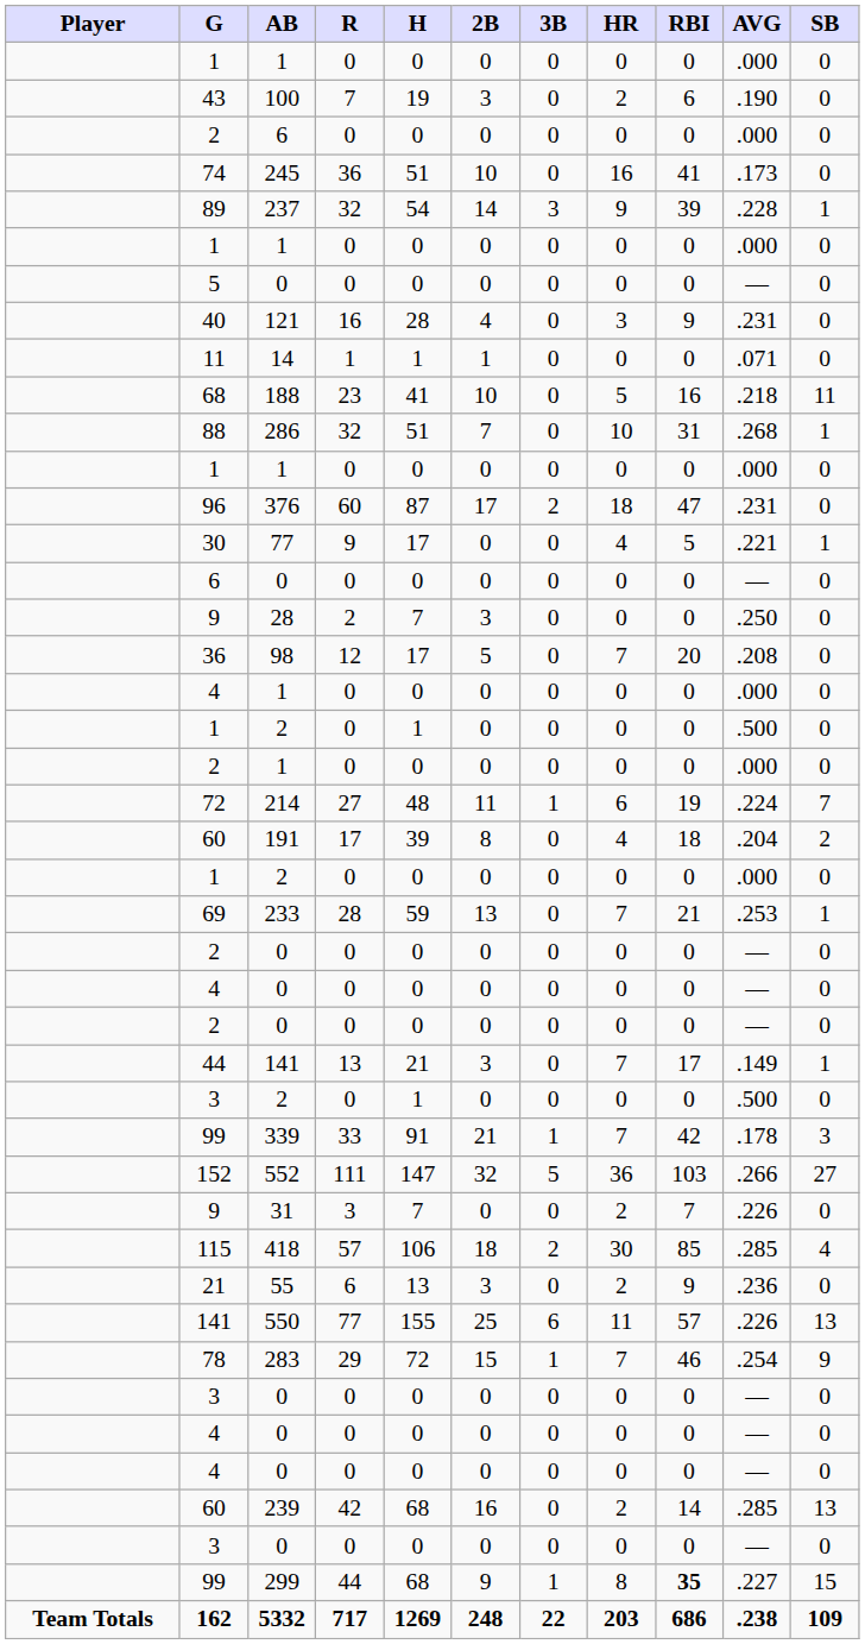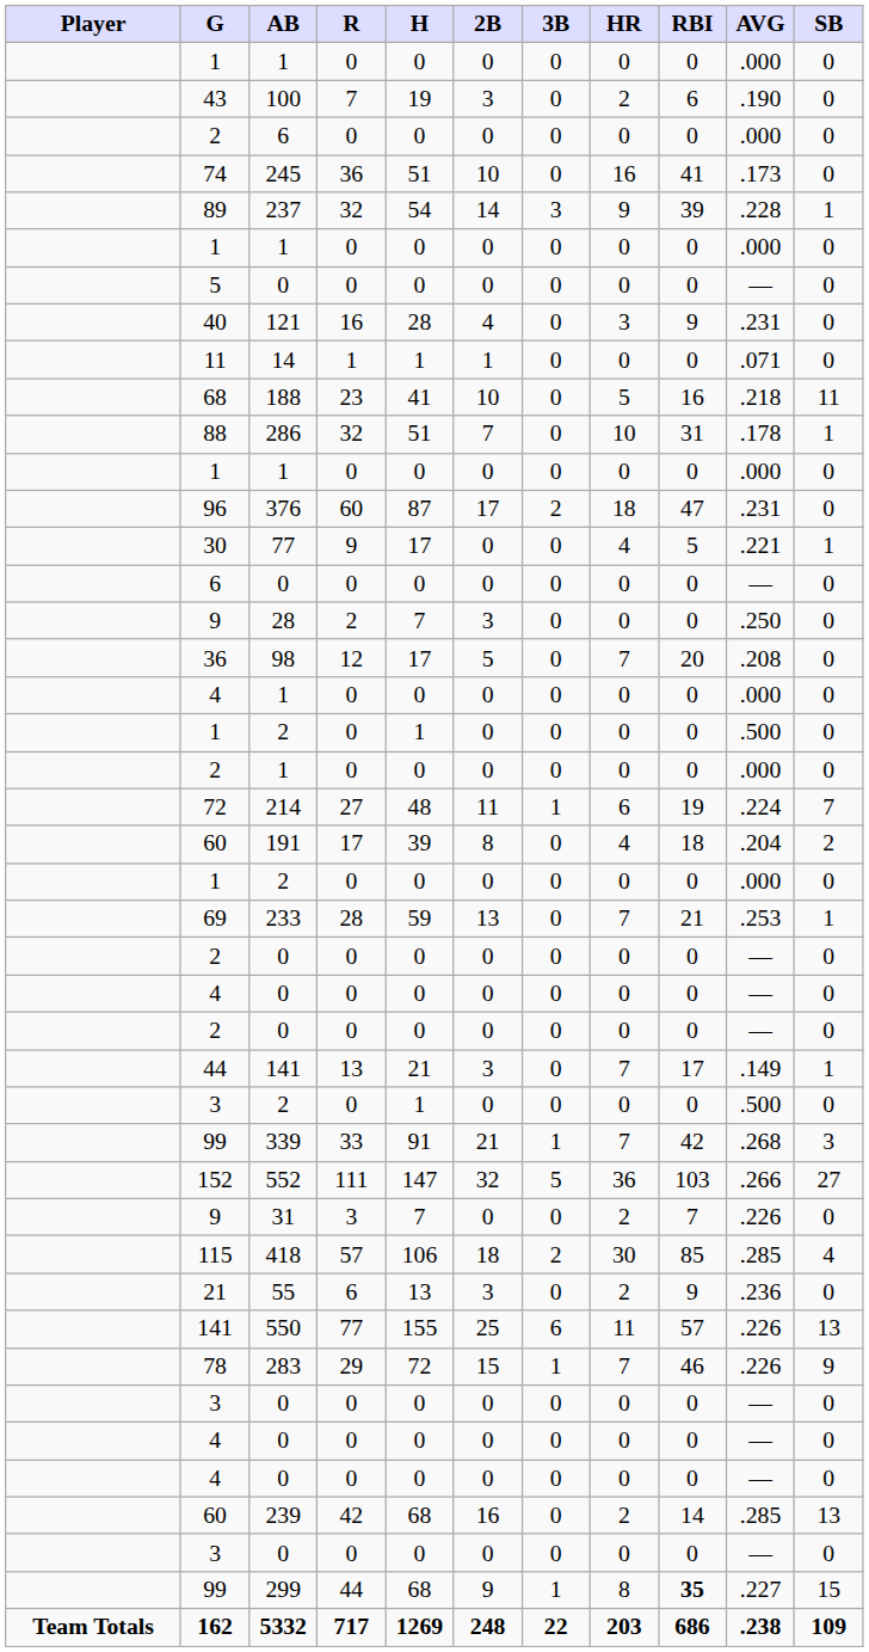 <table class="wikitable" style="text-align:center;">
 <tr>
 <th style="background:#ddf; width:18%;"><strong>Player</strong></th>
 <th style="background:#ddf; width:7%;"><strong>G</strong></th>
 <th style="background:#ddf; width:7%;"><strong>AB</strong></th>
 <th style="background:#ddf; width:7%;"><strong>R</strong></th>
 <th style="background:#ddf; width:7%;"><strong>H</strong></th>
 <th style="background:#ddf; width:7%;"><strong>2B</strong></th>
 <th style="background:#ddf; width:7%;"><strong>3B</strong></th>
 <th style="background:#ddf; width:7%;"><strong>HR</strong></th>
 <th style="background:#ddf; width:7%;"><strong>RBI</strong></th>
 <th style="background:#ddf; width:7%;"><strong>AVG</strong></th>
 <th style="background:#ddf; width:7%;"><strong>SB</strong></th>
 </tr>
 <tr>
 <td align=left></td>
 <td>1</td>
 <td>1</td>
 <td>0</td>
 <td>0</td>
 <td>0</td>
 <td>0</td>
 <td>0</td>
 <td>0</td>
 <td>.000</td>
 <td>0</td>
 </tr>
 <tr>
 <td align=left></td>
 <td>43</td>
 <td>100</td>
 <td>7</td>
 <td>19</td>
 <td>3</td>
 <td>0</td>
 <td>2</td>
 <td>6</td>
 <td>.190</td>
 <td>0</td>
 </tr>
 <tr>
 <td align=left></td>
 <td>2</td>
 <td>6</td>
 <td>0</td>
 <td>0</td>
 <td>0</td>
 <td>0</td>
 <td>0</td>
 <td>0</td>
 <td>.000</td>
 <td>0</td>
 </tr>
 <tr>
 <td align=left></td>
 <td>74</td>
 <td>245</td>
 <td>36</td>
 <td>51</td>
 <td>10</td>
 <td>0</td>
 <td>16</td>
 <td>41</td>
 <td>.173</td>
 <td>0</td>
 </tr>
 <tr>
 <td align=left></td>
 <td>89</td>
 <td>237</td>
 <td>32</td>
 <td>54</td>
 <td>14</td>
 <td>3</td>
 <td>9</td>
 <td>39</td>
 <td>.228</td>
 <td>1</td>
 </tr>
 <tr>
 <td align=left></td>
 <td>1</td>
 <td>1</td>
 <td>0</td>
 <td>0</td>
 <td>0</td>
 <td>0</td>
 <td>0</td>
 <td>0</td>
 <td>.000</td>
 <td>0</td>
 </tr>
 <tr>
 <td align=left></td>
 <td>5</td>
 <td>0</td>
 <td>0</td>
 <td>0</td>
 <td>0</td>
 <td>0</td>
 <td>0</td>
 <td>0</td>
 <td>—</td>
 <td>0</td>
 </tr>
 <tr>
 <td align=left></td>
 <td>40</td>
 <td>121</td>
 <td>16</td>
 <td>28</td>
 <td>4</td>
 <td>0</td>
 <td>3</td>
 <td>9</td>
 <td>.231</td>
 <td>0</td>
 </tr>
 <tr>
 <td align=left></td>
 <td>11</td>
 <td>14</td>
 <td>1</td>
 <td>1</td>
 <td>1</td>
 <td>0</td>
 <td>0</td>
 <td>0</td>
 <td>.071</td>
 <td>0</td>
 </tr>
 <tr>
 <td align=left></td>
 <td>68</td>
 <td>188</td>
 <td>23</td>
 <td>41</td>
 <td>10</td>
 <td>0</td>
 <td>5</td>
 <td>16</td>
 <td>.218</td>
 <td>11</td>
 </tr>
 <tr>
 <td align=left></td>
 <td>88</td>
 <td>286</td>
 <td>32</td>
 <td>51</td>
 <td>7</td>
 <td>0</td>
 <td>10</td>
 <td>31</td>
-<td>.268</td>
+<td>.178</td>
 <td>1</td>
 </tr>
 <tr>
 <td align=left></td>
 <td>1</td>
 <td>1</td>
 <td>0</td>
 <td>0</td>
 <td>0</td>
 <td>0</td>
 <td>0</td>
 <td>0</td>
 <td>.000</td>
 <td>0</td>
 </tr>
 <tr>
 <td align=left></td>
 <td>96</td>
 <td>376</td>
 <td>60</td>
 <td>87</td>
 <td>17</td>
 <td>2</td>
 <td>18</td>
 <td>47</td>
 <td>.231</td>
 <td>0</td>
 </tr>
 <tr>
 <td align=left></td>
 <td>30</td>
 <td>77</td>
 <td>9</td>
 <td>17</td>
 <td>0</td>
 <td>0</td>
 <td>4</td>
 <td>5</td>
 <td>.221</td>
 <td>1</td>
 </tr>
 <tr>
 <td align=left></td>
 <td>6</td>
 <td>0</td>
 <td>0</td>
 <td>0</td>
 <td>0</td>
 <td>0</td>
 <td>0</td>
 <td>0</td>
 <td>—</td>
 <td>0</td>
 </tr>
 <tr>
 <td align=left></td>
 <td>9</td>
 <td>28</td>
 <td>2</td>
 <td>7</td>
 <td>3</td>
 <td>0</td>
 <td>0</td>
 <td>0</td>
 <td>.250</td>
 <td>0</td>
 </tr>
 <tr>
 <td align=left></td>
 <td>36</td>
 <td>98</td>
 <td>12</td>
 <td>17</td>
 <td>5</td>
 <td>0</td>
 <td>7</td>
 <td>20</td>
 <td>.208</td>
 <td>0</td>
 </tr>
 <tr>
 <td align=left></td>
 <td>4</td>
 <td>1</td>
 <td>0</td>
 <td>0</td>
 <td>0</td>
 <td>0</td>
 <td>0</td>
 <td>0</td>
 <td>.000</td>
 <td>0</td>
 </tr>
 <tr>
 <td align=left></td>
 <td>1</td>
 <td>2</td>
 <td>0</td>
 <td>1</td>
 <td>0</td>
 <td>0</td>
 <td>0</td>
 <td>0</td>
 <td>.500</td>
 <td>0</td>
 </tr>
 <tr>
 <td align=left></td>
 <td>2</td>
 <td>1</td>
 <td>0</td>
 <td>0</td>
 <td>0</td>
 <td>0</td>
 <td>0</td>
 <td>0</td>
 <td>.000</td>
 <td>0</td>
 </tr>
 <tr>
 <td align=left></td>
 <td>72</td>
 <td>214</td>
 <td>27</td>
 <td>48</td>
 <td>11</td>
 <td>1</td>
 <td>6</td>
 <td>19</td>
 <td>.224</td>
 <td>7</td>
 </tr>
 <tr>
 <td align=left></td>
 <td>60</td>
 <td>191</td>
 <td>17</td>
 <td>39</td>
 <td>8</td>
 <td>0</td>
 <td>4</td>
 <td>18</td>
 <td>.204</td>
 <td>2</td>
 </tr>
 <tr>
 <td align=left></td>
 <td>1</td>
 <td>2</td>
 <td>0</td>
 <td>0</td>
 <td>0</td>
 <td>0</td>
 <td>0</td>
 <td>0</td>
 <td>.000</td>
 <td>0</td>
 </tr>
 <tr>
 <td align=left></td>
 <td>69</td>
 <td>233</td>
 <td>28</td>
 <td>59</td>
 <td>13</td>
 <td>0</td>
 <td>7</td>
 <td>21</td>
 <td>.253</td>
 <td>1</td>
 </tr>
 <tr>
 <td align=left></td>
 <td>2</td>
 <td>0</td>
 <td>0</td>
 <td>0</td>
 <td>0</td>
 <td>0</td>
 <td>0</td>
 <td>0</td>
 <td>—</td>
 <td>0</td>
 </tr>
 <tr>
 <td align=left></td>
 <td>4</td>
 <td>0</td>
 <td>0</td>
 <td>0</td>
 <td>0</td>
 <td>0</td>
 <td>0</td>
 <td>0</td>
 <td>—</td>
 <td>0</td>
 </tr>
 <tr>
 <td align=left></td>
 <td>2</td>
 <td>0</td>
 <td>0</td>
 <td>0</td>
 <td>0</td>
 <td>0</td>
 <td>0</td>
 <td>0</td>
 <td>—</td>
 <td>0</td>
 </tr>
 <tr>
 <td align=left></td>
 <td>44</td>
 <td>141</td>
 <td>13</td>
 <td>21</td>
 <td>3</td>
 <td>0</td>
 <td>7</td>
 <td>17</td>
 <td>.149</td>
 <td>1</td>
 </tr>
 <tr>
 <td align=left></td>
 <td>3</td>
 <td>2</td>
 <td>0</td>
 <td>1</td>
 <td>0</td>
 <td>0</td>
 <td>0</td>
 <td>0</td>
 <td>.500</td>
 <td>0</td>
 </tr>
 <tr>
 <td align=left></td>
 <td>99</td>
 <td>339</td>
 <td>33</td>
 <td>91</td>
 <td>21</td>
 <td>1</td>
 <td>7</td>
 <td>42</td>
-<td>.178</td>
+<td>.268</td>
 <td>3</td>
 </tr>
 <tr>
 <td align=left></td>
 <td>152</td>
 <td>552</td>
 <td>111</td>
 <td>147</td>
 <td>32</td>
 <td>5</td>
 <td>36</td>
 <td>103</td>
 <td>.266</td>
 <td>27</td>
 </tr>
 <tr>
 <td align=left></td>
 <td>9</td>
 <td>31</td>
 <td>3</td>
 <td>7</td>
 <td>0</td>
 <td>0</td>
 <td>2</td>
 <td>7</td>
 <td>.226</td>
 <td>0</td>
 </tr>
 <tr>
 <td align=left></td>
 <td>115</td>
 <td>418</td>
 <td>57</td>
 <td>106</td>
 <td>18</td>
 <td>2</td>
 <td>30</td>
 <td>85</td>
 <td>.285</td>
 <td>4</td>
 </tr>
 <tr>
 <td align=left></td>
 <td>21</td>
 <td>55</td>
 <td>6</td>
 <td>13</td>
 <td>3</td>
 <td>0</td>
 <td>2</td>
 <td>9</td>
 <td>.236</td>
 <td>0</td>
 </tr>
 <tr>
 <td align=left></td>
 <td>141</td>
 <td>550</td>
 <td>77</td>
 <td>155</td>
 <td>25</td>
 <td>6</td>
 <td>11</td>
 <td>57</td>
 <td>.226</td>
 <td>13</td>
 </tr>
 <tr>
 <td align=left></td>
 <td>78</td>
 <td>283</td>
 <td>29</td>
 <td>72</td>
 <td>15</td>
 <td>1</td>
 <td>7</td>
 <td>46</td>
-<td>.254</td>
+<td>.226</td>
 <td>9</td>
 </tr>
 <tr>
 <td align=left></td>
 <td>3</td>
 <td>0</td>
 <td>0</td>
 <td>0</td>
 <td>0</td>
 <td>0</td>
 <td>0</td>
 <td>0</td>
 <td>—</td>
 <td>0</td>
 </tr>
 <tr>
 <td align=left></td>
 <td>4</td>
 <td>0</td>
 <td>0</td>
 <td>0</td>
 <td>0</td>
 <td>0</td>
 <td>0</td>
 <td>0</td>
 <td>—</td>
 <td>0</td>
 </tr>
 <tr>
 <td align=left></td>
 <td>4</td>
 <td>0</td>
 <td>0</td>
 <td>0</td>
 <td>0</td>
 <td>0</td>
 <td>0</td>
 <td>0</td>
 <td>—</td>
 <td>0</td>
 </tr>
 <tr>
 <td align=left></td>
 <td>60</td>
 <td>239</td>
 <td>42</td>
 <td>68</td>
 <td>16</td>
 <td>0</td>
 <td>2</td>
 <td>14</td>
 <td>.285</td>
 <td>13</td>
 </tr>
 <tr>
 <td align=left></td>
 <td>3</td>
 <td>0</td>
 <td>0</td>
 <td>0</td>
 <td>0</td>
 <td>0</td>
 <td>0</td>
 <td>0</td>
 <td>—</td>
 <td>0</td>
 </tr>
 <tr>
 <td align=left></td>
 <td>99</td>
 <td>299</td>
 <td>44</td>
 <td>68</td>
 <td>9</td>
 <td>1</td>
 <td>8</td>
 <td><strong>35</strong></td>
 <td>.227</td>
 <td>15</td>
 </tr>
 <tr class="sortbottom">
 <td><strong>Team Totals</strong></td>
 <td><strong>162</strong></td>
 <td><strong>5332</strong></td>
 <td><strong>717</strong></td>
 <td><strong>1269</strong></td>
 <td><strong>248</strong></td>
 <td><strong>22</strong></td>
 <td><strong>203</strong></td>
 <td><strong>686</strong></td>
 <td><strong>.238</strong></td>
 <td><strong>109</strong></td>
 </tr>
 </table>
